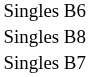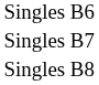 <table>
 <tr>
 <td>Singles B6</td>
+<td></td>
+<td></td>
+<td></td>
+</tr>
+<tr>
+<td>Singles B7</td>
 <td></td>
 <td></td>
 <td></td>
 </tr>
 <tr>
 <td>Singles B8</td>
 <td></td>
 <td></td>
 <td></td>
 </tr>
-<tr>
-<td>Singles B7</td>
-<td></td>
-<td></td>
-<td></td>
-</tr>
 </table>
